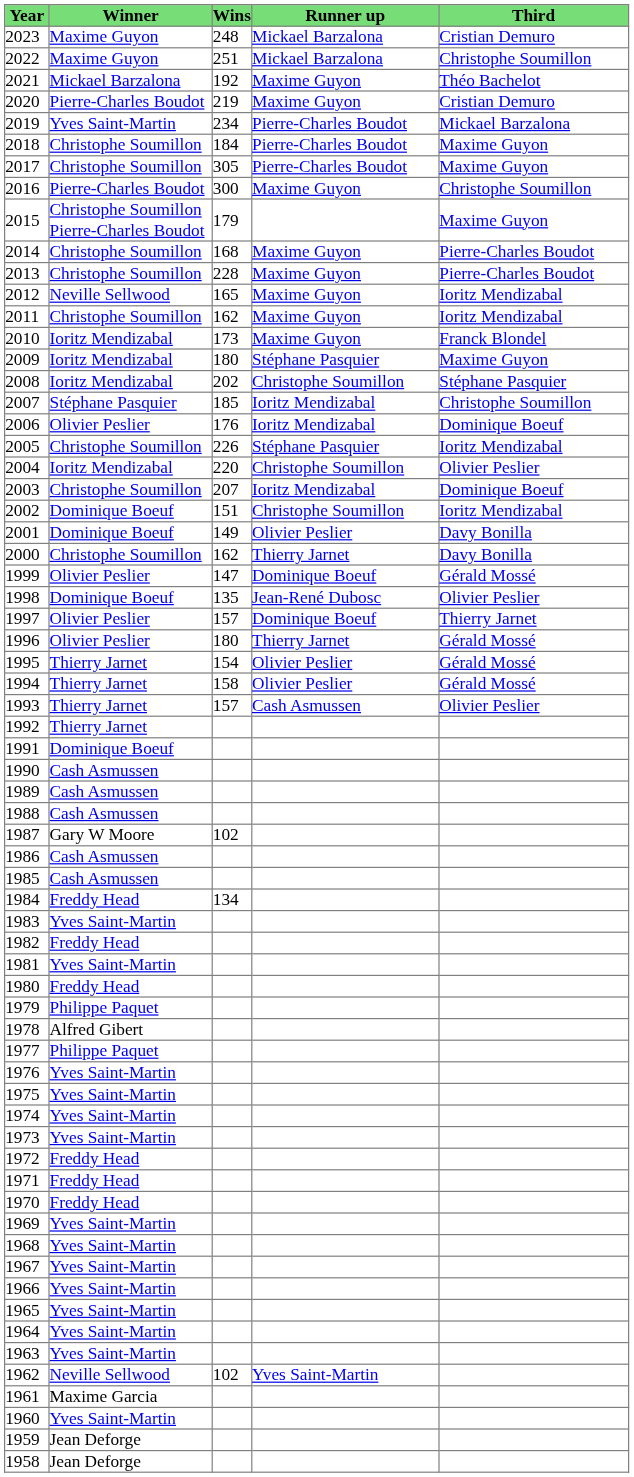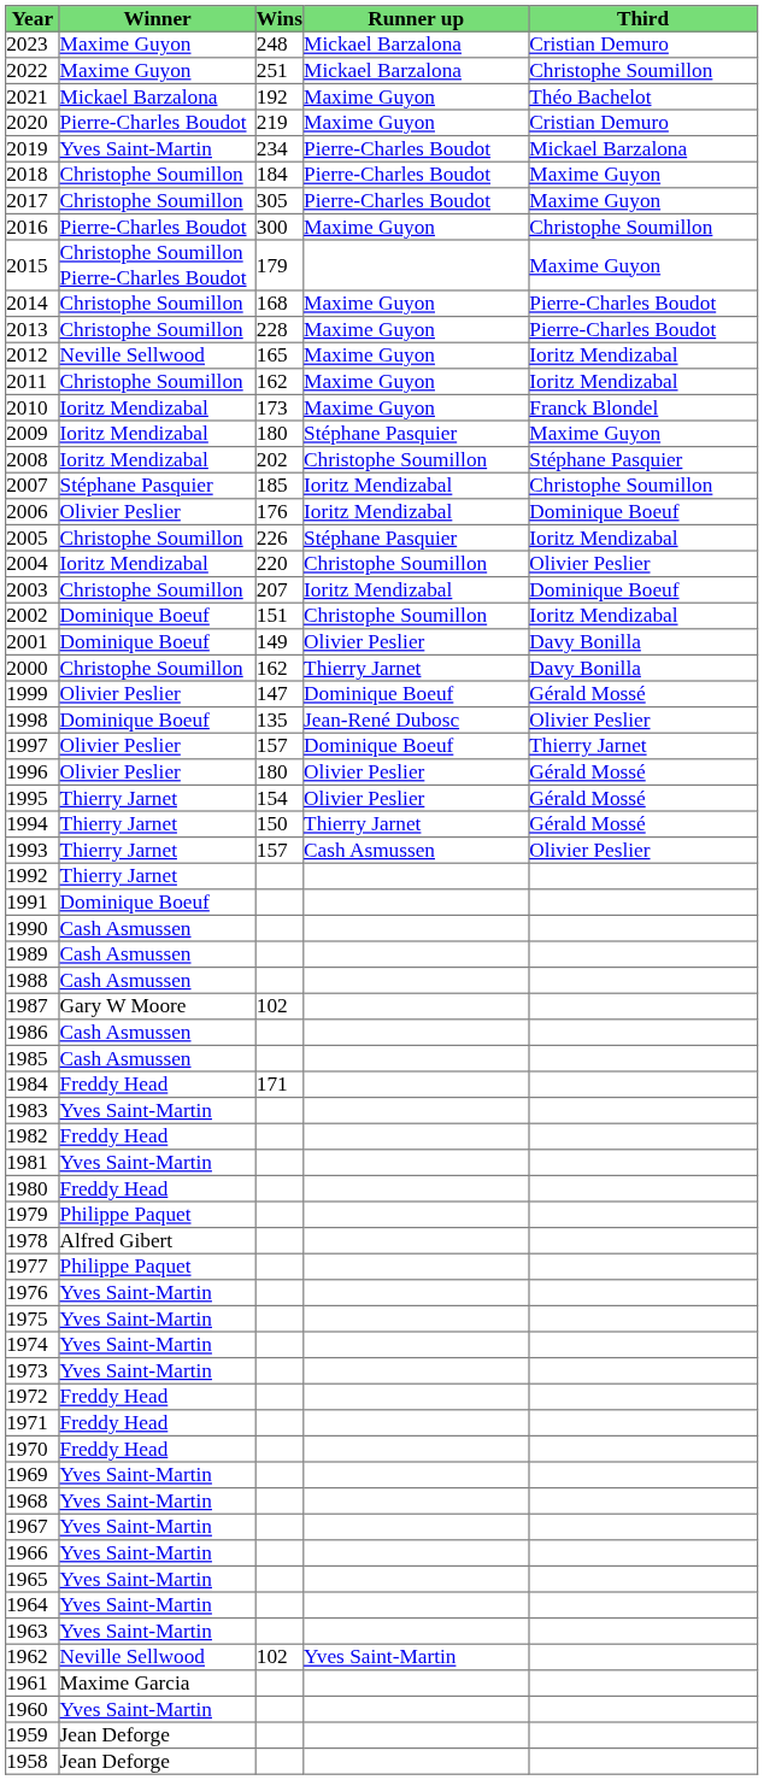 <table class = "sortable" | border="1" cellpadding="0" style="border-collapse: collapse; font-size:90%">
 <tr bgcolor="#77dd77" align="center">
 <td width="36px"><strong>Year</strong><br></td>
 <td width="135px"><strong>Winner</strong><br></td>
 <td><strong>Wins</strong><br></td>
 <td width="155px"><strong>Runner up</strong><br></td>
 <td width="157px"><strong>Third</strong><br></td>
 </tr>
 <tr>
 <td>2023</td>
 <td><a href='#'>Maxime Guyon</a></td>
 <td>248</td>
 <td><a href='#'>Mickael Barzalona</a></td>
 <td><a href='#'>Cristian Demuro</a></td>
 </tr>
 <tr>
 <td>2022</td>
 <td><a href='#'>Maxime Guyon</a></td>
 <td>251</td>
 <td><a href='#'>Mickael Barzalona</a></td>
 <td><a href='#'>Christophe Soumillon</a></td>
 </tr>
 <tr>
 <td>2021</td>
 <td><a href='#'>Mickael Barzalona</a></td>
 <td>192</td>
 <td><a href='#'>Maxime Guyon</a></td>
 <td><a href='#'>Théo Bachelot</a></td>
 </tr>
 <tr>
 <td>2020</td>
 <td><a href='#'>Pierre-Charles Boudot</a></td>
 <td>219</td>
 <td><a href='#'>Maxime Guyon</a></td>
 <td><a href='#'>Cristian Demuro</a></td>
 </tr>
 <tr>
 <td>2019</td>
 <td><a href='#'>Yves Saint-Martin</a></td>
 <td>234</td>
 <td><a href='#'>Pierre-Charles Boudot</a></td>
 <td><a href='#'>Mickael Barzalona</a></td>
 </tr>
 <tr>
 <td>2018</td>
 <td><a href='#'>Christophe Soumillon</a></td>
 <td>184</td>
 <td><a href='#'>Pierre-Charles Boudot</a></td>
 <td><a href='#'>Maxime Guyon</a></td>
 </tr>
 <tr>
 <td>2017</td>
 <td><a href='#'>Christophe Soumillon</a></td>
 <td>305</td>
 <td><a href='#'>Pierre-Charles Boudot</a></td>
 <td><a href='#'>Maxime Guyon</a></td>
 </tr>
 <tr>
 <td>2016</td>
 <td><a href='#'>Pierre-Charles Boudot</a></td>
 <td>300</td>
 <td><a href='#'>Maxime Guyon</a></td>
 <td><a href='#'>Christophe Soumillon</a></td>
 </tr>
 <tr>
 <td>2015</td>
 <td><a href='#'>Christophe Soumillon</a><br><a href='#'>Pierre-Charles Boudot</a></td>
 <td>179</td>
 <td></td>
 <td><a href='#'>Maxime Guyon</a></td>
 </tr>
 <tr>
 <td>2014</td>
 <td><a href='#'>Christophe Soumillon</a></td>
 <td>168</td>
 <td><a href='#'>Maxime Guyon</a></td>
 <td><a href='#'>Pierre-Charles Boudot</a></td>
 </tr>
 <tr>
 <td>2013</td>
 <td><a href='#'>Christophe Soumillon</a></td>
 <td>228</td>
 <td><a href='#'>Maxime Guyon</a></td>
 <td><a href='#'>Pierre-Charles Boudot</a></td>
 </tr>
 <tr>
 <td>2012</td>
 <td><a href='#'>Neville Sellwood</a></td>
 <td>165</td>
 <td><a href='#'>Maxime Guyon</a></td>
 <td><a href='#'>Ioritz Mendizabal</a></td>
 </tr>
 <tr>
 <td>2011</td>
 <td><a href='#'>Christophe Soumillon</a></td>
 <td>162</td>
 <td><a href='#'>Maxime Guyon</a></td>
 <td><a href='#'>Ioritz Mendizabal</a></td>
 </tr>
 <tr>
 <td>2010</td>
 <td><a href='#'>Ioritz Mendizabal</a></td>
 <td>173</td>
 <td><a href='#'>Maxime Guyon</a></td>
 <td><a href='#'>Franck Blondel</a></td>
 </tr>
 <tr>
 <td>2009</td>
 <td><a href='#'>Ioritz Mendizabal</a></td>
 <td>180</td>
 <td><a href='#'>Stéphane Pasquier</a></td>
 <td><a href='#'>Maxime Guyon</a></td>
 </tr>
 <tr>
 <td>2008</td>
 <td><a href='#'>Ioritz Mendizabal</a></td>
 <td>202</td>
 <td><a href='#'>Christophe Soumillon</a></td>
 <td><a href='#'>Stéphane Pasquier</a></td>
 </tr>
 <tr>
 <td>2007</td>
 <td><a href='#'>Stéphane Pasquier</a></td>
 <td>185</td>
 <td><a href='#'>Ioritz Mendizabal</a></td>
 <td><a href='#'>Christophe Soumillon</a></td>
 </tr>
 <tr>
 <td>2006</td>
 <td><a href='#'>Olivier Peslier</a></td>
 <td>176</td>
 <td><a href='#'>Ioritz Mendizabal</a></td>
 <td><a href='#'>Dominique Boeuf</a></td>
 </tr>
 <tr>
 <td>2005</td>
 <td><a href='#'>Christophe Soumillon</a></td>
 <td>226</td>
 <td><a href='#'>Stéphane Pasquier</a></td>
 <td><a href='#'>Ioritz Mendizabal</a></td>
 </tr>
 <tr>
 <td>2004</td>
 <td><a href='#'>Ioritz Mendizabal</a></td>
 <td>220</td>
 <td><a href='#'>Christophe Soumillon</a></td>
 <td><a href='#'>Olivier Peslier</a></td>
 </tr>
 <tr>
 <td>2003</td>
 <td><a href='#'>Christophe Soumillon</a></td>
 <td>207</td>
 <td><a href='#'>Ioritz Mendizabal</a></td>
 <td><a href='#'>Dominique Boeuf</a></td>
 </tr>
 <tr>
 <td>2002</td>
 <td><a href='#'>Dominique Boeuf</a></td>
 <td>151</td>
 <td><a href='#'>Christophe Soumillon</a></td>
 <td><a href='#'>Ioritz Mendizabal</a></td>
 </tr>
 <tr>
 <td>2001</td>
 <td><a href='#'>Dominique Boeuf</a></td>
 <td>149</td>
 <td><a href='#'>Olivier Peslier</a></td>
 <td><a href='#'>Davy Bonilla</a></td>
 </tr>
 <tr>
 <td>2000</td>
 <td><a href='#'>Christophe Soumillon</a></td>
 <td>162</td>
 <td><a href='#'>Thierry Jarnet</a></td>
 <td><a href='#'>Davy Bonilla</a></td>
 </tr>
 <tr>
 <td>1999</td>
 <td><a href='#'>Olivier Peslier</a></td>
 <td>147</td>
 <td><a href='#'>Dominique Boeuf</a></td>
 <td><a href='#'>Gérald Mossé</a></td>
 </tr>
 <tr>
 <td>1998</td>
 <td><a href='#'>Dominique Boeuf</a></td>
 <td>135</td>
 <td><a href='#'>Jean-René Dubosc</a></td>
 <td><a href='#'>Olivier Peslier</a></td>
 </tr>
 <tr>
 <td>1997</td>
 <td><a href='#'>Olivier Peslier</a></td>
 <td>157</td>
 <td><a href='#'>Dominique Boeuf</a></td>
 <td><a href='#'>Thierry Jarnet</a></td>
 </tr>
 <tr>
 <td>1996</td>
 <td><a href='#'>Olivier Peslier</a></td>
 <td>180</td>
-<td><a href='#'>Thierry Jarnet</a></td>
+<td><a href='#'>Olivier Peslier</a></td>
 <td><a href='#'>Gérald Mossé</a></td>
 </tr>
 <tr>
 <td>1995</td>
 <td><a href='#'>Thierry Jarnet</a></td>
 <td>154</td>
 <td><a href='#'>Olivier Peslier</a></td>
 <td><a href='#'>Gérald Mossé</a></td>
 </tr>
 <tr>
 <td>1994</td>
 <td><a href='#'>Thierry Jarnet</a></td>
-<td>158</td>
-<td><a href='#'>Olivier Peslier</a></td>
+<td>150</td>
+<td><a href='#'>Thierry Jarnet</a></td>
 <td><a href='#'>Gérald Mossé</a></td>
 </tr>
 <tr>
 <td>1993</td>
 <td><a href='#'>Thierry Jarnet</a></td>
 <td>157</td>
 <td><a href='#'>Cash Asmussen</a></td>
 <td><a href='#'>Olivier Peslier</a></td>
 </tr>
 <tr>
 <td>1992</td>
 <td><a href='#'>Thierry Jarnet</a></td>
 <td></td>
 <td></td>
 <td></td>
 </tr>
 <tr>
 <td>1991</td>
 <td><a href='#'>Dominique Boeuf</a></td>
 <td></td>
 <td></td>
 <td></td>
 </tr>
 <tr>
 <td>1990</td>
 <td><a href='#'>Cash Asmussen</a></td>
 <td></td>
 <td></td>
 <td></td>
 </tr>
 <tr>
 <td>1989</td>
 <td><a href='#'>Cash Asmussen</a></td>
 <td></td>
 <td></td>
 <td></td>
 </tr>
 <tr>
 <td>1988</td>
 <td><a href='#'>Cash Asmussen</a></td>
 <td></td>
 <td></td>
 <td></td>
 </tr>
 <tr>
 <td>1987</td>
 <td>Gary W Moore</td>
 <td>102</td>
 <td></td>
 <td></td>
 </tr>
 <tr>
 <td>1986</td>
 <td><a href='#'>Cash Asmussen</a></td>
 <td></td>
 <td></td>
 <td></td>
 </tr>
 <tr>
 <td>1985</td>
 <td><a href='#'>Cash Asmussen</a></td>
 <td></td>
 <td></td>
 <td></td>
 </tr>
 <tr>
 <td>1984</td>
 <td><a href='#'>Freddy Head</a></td>
-<td>134</td>
+<td>171</td>
 <td></td>
 <td></td>
 </tr>
 <tr>
 <td>1983</td>
 <td><a href='#'>Yves Saint-Martin</a></td>
 <td></td>
 <td></td>
 <td></td>
 </tr>
 <tr>
 <td>1982</td>
 <td><a href='#'>Freddy Head</a></td>
 <td></td>
 <td></td>
 <td></td>
 </tr>
 <tr>
 <td>1981</td>
 <td><a href='#'>Yves Saint-Martin</a></td>
 <td></td>
 <td></td>
 <td></td>
 </tr>
 <tr>
 <td>1980</td>
 <td><a href='#'>Freddy Head</a></td>
 <td></td>
 <td></td>
 <td></td>
 </tr>
 <tr>
 <td>1979</td>
 <td><a href='#'>Philippe Paquet</a></td>
 <td></td>
 <td></td>
 <td></td>
 </tr>
 <tr>
 <td>1978</td>
 <td>Alfred Gibert</td>
 <td></td>
 <td></td>
 <td></td>
 </tr>
 <tr>
 <td>1977</td>
 <td><a href='#'>Philippe Paquet</a></td>
 <td></td>
 <td></td>
 <td></td>
 </tr>
 <tr>
 <td>1976</td>
 <td><a href='#'>Yves Saint-Martin</a></td>
 <td></td>
 <td></td>
 <td></td>
 </tr>
 <tr>
 <td>1975</td>
 <td><a href='#'>Yves Saint-Martin</a></td>
 <td></td>
 <td></td>
 <td></td>
 </tr>
 <tr>
 <td>1974</td>
 <td><a href='#'>Yves Saint-Martin</a></td>
 <td></td>
 <td></td>
 <td></td>
 </tr>
 <tr>
 <td>1973</td>
 <td><a href='#'>Yves Saint-Martin</a></td>
 <td></td>
 <td></td>
 <td></td>
 </tr>
 <tr>
 <td>1972</td>
 <td><a href='#'>Freddy Head</a></td>
 <td></td>
 <td></td>
 <td></td>
 </tr>
 <tr>
 <td>1971</td>
 <td><a href='#'>Freddy Head</a></td>
 <td></td>
 <td></td>
 <td></td>
 </tr>
 <tr>
 <td>1970</td>
 <td><a href='#'>Freddy Head</a></td>
 <td></td>
 <td></td>
 <td></td>
 </tr>
 <tr>
 <td>1969</td>
 <td><a href='#'>Yves Saint-Martin</a></td>
 <td></td>
 <td></td>
 <td></td>
 </tr>
 <tr>
 <td>1968</td>
 <td><a href='#'>Yves Saint-Martin</a></td>
 <td></td>
 <td></td>
 <td></td>
 </tr>
 <tr>
 <td>1967</td>
 <td><a href='#'>Yves Saint-Martin</a></td>
 <td></td>
 <td></td>
 <td></td>
 </tr>
 <tr>
 <td>1966</td>
 <td><a href='#'>Yves Saint-Martin</a></td>
 <td></td>
 <td></td>
 <td></td>
 </tr>
 <tr>
 <td>1965</td>
 <td><a href='#'>Yves Saint-Martin</a></td>
 <td></td>
 <td></td>
 <td></td>
 </tr>
 <tr>
 <td>1964</td>
 <td><a href='#'>Yves Saint-Martin</a></td>
 <td></td>
 <td></td>
 <td></td>
 </tr>
 <tr>
 <td>1963</td>
 <td><a href='#'>Yves Saint-Martin</a></td>
 <td></td>
 <td></td>
 <td></td>
 </tr>
 <tr>
 <td>1962</td>
 <td><a href='#'>Neville Sellwood</a></td>
 <td>102</td>
 <td><a href='#'>Yves Saint-Martin</a></td>
 <td></td>
 </tr>
 <tr>
 <td>1961</td>
 <td>Maxime Garcia</td>
 <td></td>
 <td></td>
 <td></td>
 </tr>
 <tr>
 <td>1960</td>
 <td><a href='#'>Yves Saint-Martin</a></td>
 <td></td>
 <td></td>
 <td></td>
 </tr>
 <tr>
 <td>1959</td>
 <td>Jean Deforge</td>
 <td></td>
 <td></td>
 <td></td>
 </tr>
 <tr>
 <td>1958</td>
 <td>Jean Deforge</td>
 <td></td>
 <td></td>
 <td></td>
 </tr>
 </table>
